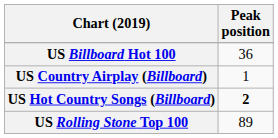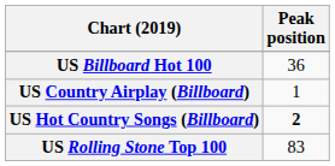 <table class="wikitable sortable plainrowheaders" style="text-align:center">
 <tr>
 <th>Chart (2019)</th>
 <th>Peak<br>position</th>
 </tr>
 <tr>
 </tr>
 <tr>
 <th scope="row">US <a href='#'><em>Billboard</em> Hot 100</a></th>
 <td>36</td>
 </tr>
 <tr>
 <th scope="row">US <a href='#'>Country Airplay</a> (<em><a href='#'>Billboard</a></em>)</th>
 <td>1</td>
 </tr>
 <tr>
 <th scope="row">US <a href='#'>Hot Country Songs</a> (<em><a href='#'>Billboard</a></em>)</th>
 <td><strong>2</strong></td>
 </tr>
 <tr>
 <th scope="row">US <a href='#'><em>Rolling Stone</em> Top 100</a></th>
-<td>89</td>
+<td>83</td>
 </tr>
 </table>
